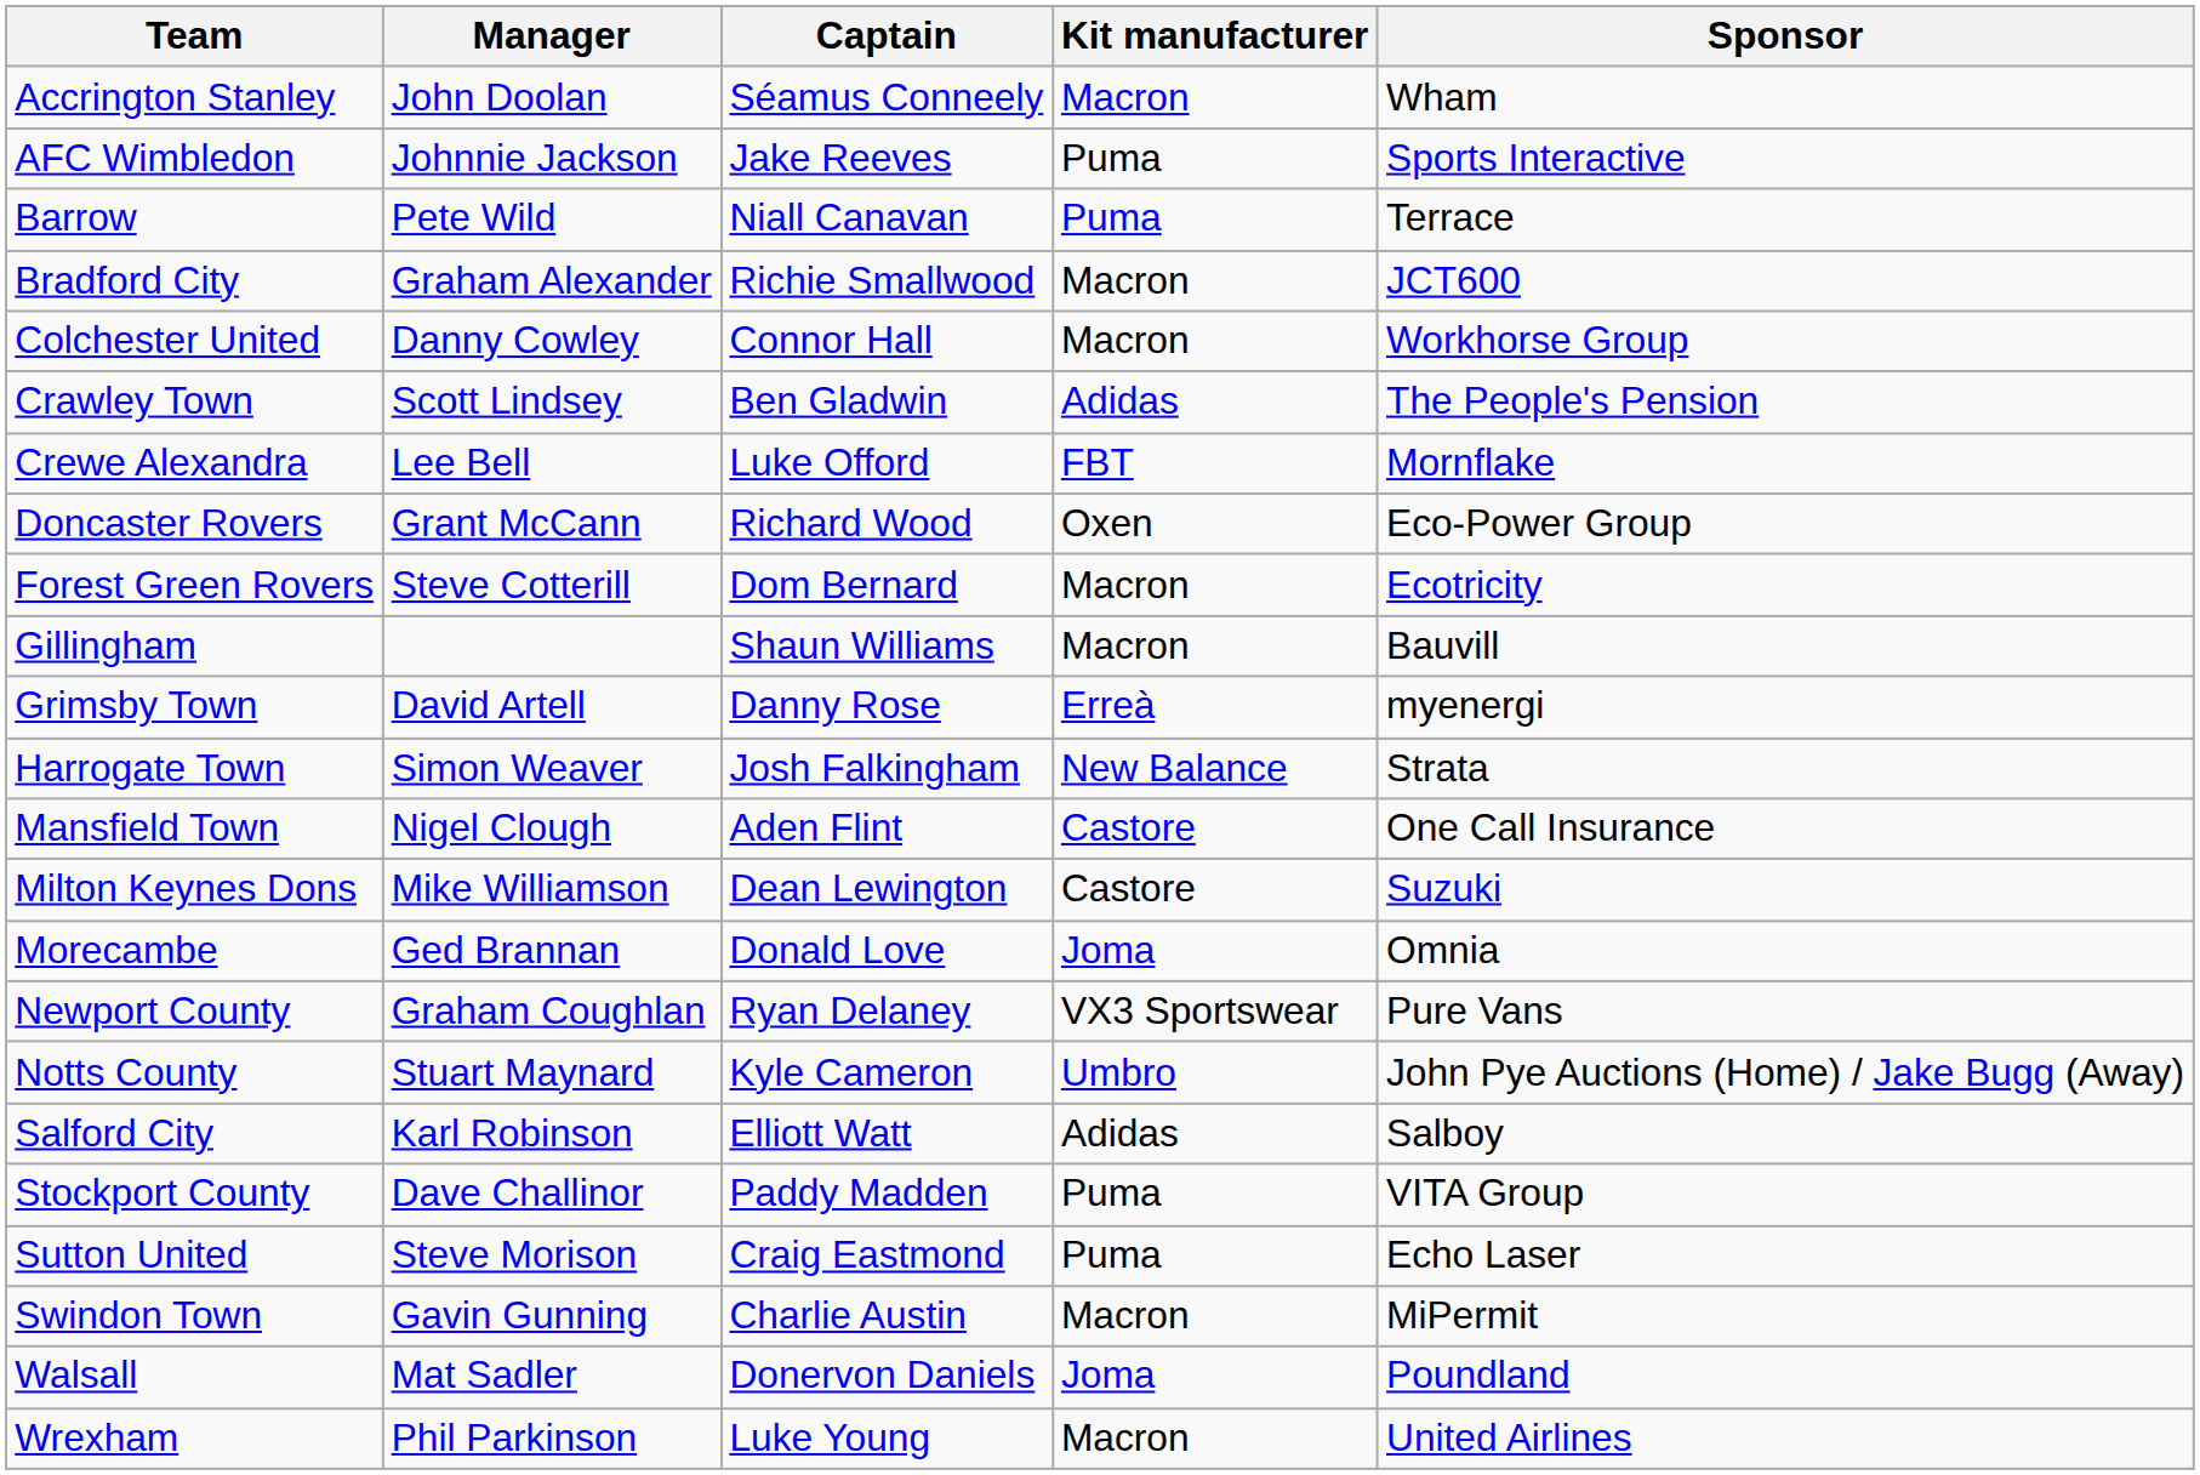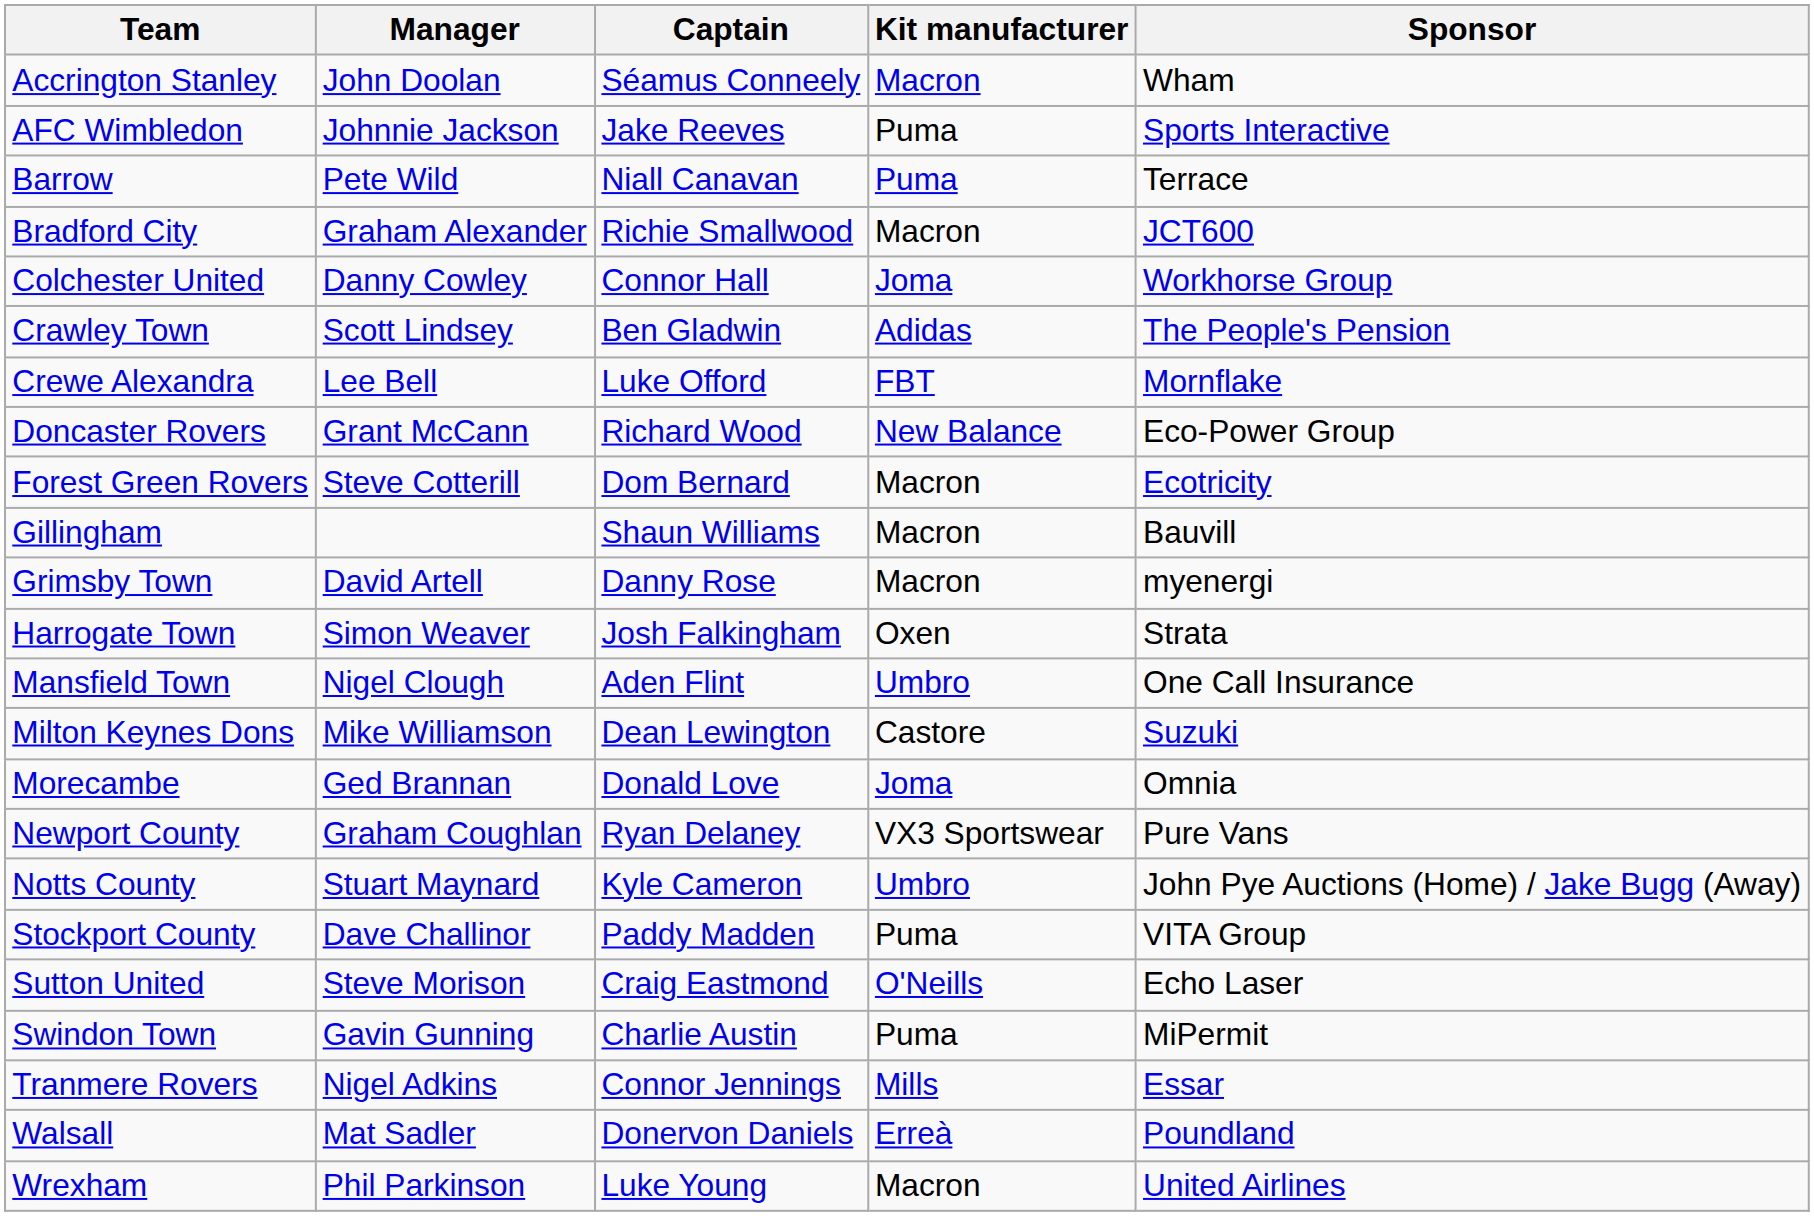 <table class="wikitable sortable" style="text-align: left;">
 <tr>
 <th>Team</th>
 <th>Manager</th>
 <th>Captain</th>
 <th>Kit manufacturer</th>
 <th>Sponsor</th>
 </tr>
 <tr>
 <td><a href='#'>Accrington Stanley</a></td>
 <td> <a href='#'>John Doolan</a></td>
 <td> <a href='#'>Séamus Conneely</a></td>
 <td> <a href='#'>Macron</a></td>
 <td>Wham</td>
 </tr>
 <tr>
 <td><a href='#'>AFC Wimbledon</a></td>
 <td> <a href='#'>Johnnie Jackson</a></td>
 <td> <a href='#'>Jake Reeves</a></td>
 <td> Puma</td>
 <td><a href='#'>Sports Interactive</a></td>
 </tr>
 <tr>
 <td><a href='#'>Barrow</a></td>
 <td> <a href='#'>Pete Wild</a></td>
 <td> <a href='#'>Niall Canavan</a></td>
 <td> <a href='#'>Puma</a></td>
 <td>Terrace</td>
 </tr>
 <tr>
 <td><a href='#'>Bradford City</a></td>
 <td> <a href='#'>Graham Alexander</a></td>
 <td> <a href='#'>Richie Smallwood</a></td>
 <td> Macron</td>
 <td><a href='#'>JCT600</a></td>
 </tr>
 <tr>
 <td><a href='#'>Colchester United</a></td>
 <td> <a href='#'>Danny Cowley</a></td>
 <td> <a href='#'>Connor Hall</a></td>
-<td> Macron</td>
+<td> <a href='#'>Joma</a></td>
 <td><a href='#'>Workhorse Group</a></td>
 </tr>
 <tr>
 <td><a href='#'>Crawley Town</a></td>
 <td> <a href='#'>Scott Lindsey</a></td>
 <td> <a href='#'>Ben Gladwin</a></td>
 <td> <a href='#'>Adidas</a></td>
 <td><a href='#'>The People's Pension</a></td>
 </tr>
 <tr>
 <td><a href='#'>Crewe Alexandra</a></td>
 <td> <a href='#'>Lee Bell</a></td>
 <td> <a href='#'>Luke Offord</a></td>
 <td> <a href='#'>FBT</a></td>
 <td><a href='#'>Mornflake</a></td>
 </tr>
 <tr>
 <td><a href='#'>Doncaster Rovers</a></td>
 <td> <a href='#'>Grant McCann</a></td>
 <td> <a href='#'>Richard Wood</a></td>
-<td> Oxen</td>
+<td> <a href='#'>New Balance</a></td>
 <td>Eco-Power Group</td>
 </tr>
 <tr>
 <td><a href='#'>Forest Green Rovers</a></td>
 <td> <a href='#'>Steve Cotterill</a></td>
 <td> <a href='#'>Dom Bernard</a></td>
 <td> Macron</td>
 <td><a href='#'>Ecotricity</a></td>
 </tr>
 <tr>
 <td><a href='#'>Gillingham</a></td>
 <td></td>
 <td> <a href='#'>Shaun Williams</a></td>
 <td> Macron</td>
 <td>Bauvill</td>
 </tr>
 <tr>
 <td><a href='#'>Grimsby Town</a></td>
 <td> <a href='#'>David Artell</a></td>
 <td> <a href='#'>Danny Rose</a></td>
-<td> <a href='#'>Erreà</a></td>
+<td> Macron</td>
 <td>myenergi</td>
 </tr>
 <tr>
 <td><a href='#'>Harrogate Town</a></td>
 <td> <a href='#'>Simon Weaver</a></td>
 <td> <a href='#'>Josh Falkingham</a></td>
-<td> <a href='#'>New Balance</a></td>
+<td> Oxen</td>
 <td>Strata</td>
 </tr>
 <tr>
 <td><a href='#'>Mansfield Town</a></td>
 <td> <a href='#'>Nigel Clough</a></td>
 <td> <a href='#'>Aden Flint</a></td>
-<td> <a href='#'>Castore</a></td>
+<td> <a href='#'>Umbro</a></td>
 <td>One Call Insurance</td>
 </tr>
 <tr>
 <td><a href='#'>Milton Keynes Dons</a></td>
 <td> <a href='#'>Mike Williamson</a></td>
 <td> <a href='#'>Dean Lewington</a></td>
 <td> Castore</td>
 <td><a href='#'>Suzuki</a></td>
 </tr>
 <tr>
 <td><a href='#'>Morecambe</a></td>
 <td> <a href='#'>Ged Brannan</a></td>
 <td> <a href='#'>Donald Love</a></td>
 <td> <a href='#'>Joma</a></td>
 <td>Omnia</td>
 </tr>
 <tr>
 <td><a href='#'>Newport County</a></td>
 <td> <a href='#'>Graham Coughlan</a></td>
 <td> <a href='#'>Ryan Delaney</a></td>
 <td> VX3 Sportswear</td>
 <td>Pure Vans</td>
 </tr>
 <tr>
 <td><a href='#'>Notts County</a></td>
 <td> <a href='#'>Stuart Maynard</a></td>
 <td> <a href='#'>Kyle Cameron</a></td>
 <td> <a href='#'>Umbro</a></td>
 <td>John Pye Auctions (Home) / <a href='#'>Jake Bugg</a> (Away)</td>
 </tr>
 <tr>
-<td><a href='#'>Salford City</a></td>
-<td> <a href='#'>Karl Robinson</a></td>
-<td> <a href='#'>Elliott Watt</a></td>
-<td> Adidas</td>
-<td>Salboy</td>
-</tr>
-<tr>
 <td><a href='#'>Stockport County</a></td>
 <td> <a href='#'>Dave Challinor</a></td>
 <td> <a href='#'>Paddy Madden</a></td>
 <td> Puma</td>
 <td>VITA Group</td>
 </tr>
 <tr>
 <td><a href='#'>Sutton United</a></td>
 <td> <a href='#'>Steve Morison</a></td>
 <td> <a href='#'>Craig Eastmond</a></td>
-<td> Puma</td>
+<td> <a href='#'>O'Neills</a></td>
 <td>Echo Laser</td>
 </tr>
 <tr>
 <td><a href='#'>Swindon Town</a></td>
 <td> <a href='#'>Gavin Gunning</a></td>
 <td> <a href='#'>Charlie Austin</a></td>
-<td> Macron</td>
+<td> Puma</td>
 <td>MiPermit</td>
+</tr>
+<tr>
+<td><a href='#'>Tranmere Rovers</a></td>
+<td> <a href='#'>Nigel Adkins</a></td>
+<td> <a href='#'>Connor Jennings</a></td>
+<td> <a href='#'>Mills</a></td>
+<td><a href='#'>Essar</a></td>
 </tr>
 <tr>
 <td><a href='#'>Walsall</a></td>
 <td> <a href='#'>Mat Sadler</a></td>
 <td> <a href='#'>Donervon Daniels</a></td>
-<td> <a href='#'>Joma</a></td>
+<td> <a href='#'>Erreà</a></td>
 <td><a href='#'>Poundland</a></td>
 </tr>
 <tr>
 <td><a href='#'>Wrexham</a></td>
 <td> <a href='#'>Phil Parkinson</a></td>
 <td> <a href='#'>Luke Young</a></td>
 <td> Macron</td>
 <td><a href='#'>United Airlines</a></td>
 </tr>
 </table>
